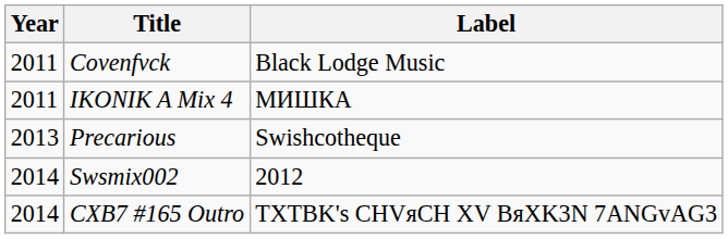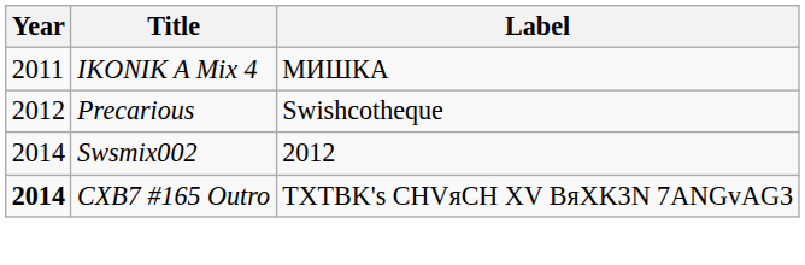 <table class="wikitable">
 <tr>
 <th>Year</th>
 <th>Title</th>
 <th>Label</th>
 </tr>
 <tr>
 <td>2011</td>
-<td><em>Covenfvck</em></td>
-<td>Black Lodge Music</td>
-</tr>
-<tr>
-<td>2011</td>
 <td><em>IKONIK A Mix 4</em></td>
 <td>МИШКА</td>
 </tr>
 <tr>
-<td>2013</td>
+<td>2012</td>
 <td><em>Precarious</em></td>
 <td>Swishcotheque</td>
 </tr>
 <tr>
 <td>2014</td>
 <td><em>Swsmix002</em></td>
 <td>2012</td>
 </tr>
 <tr>
-<td>2014</td>
+<td><strong>2014</strong></td>
 <td><em>CXB7 #165 Outro</em></td>
 <td>TXTBK's CHVяCH XV BяXK3N 7ANGvAG3</td>
 </tr>
 </table>
